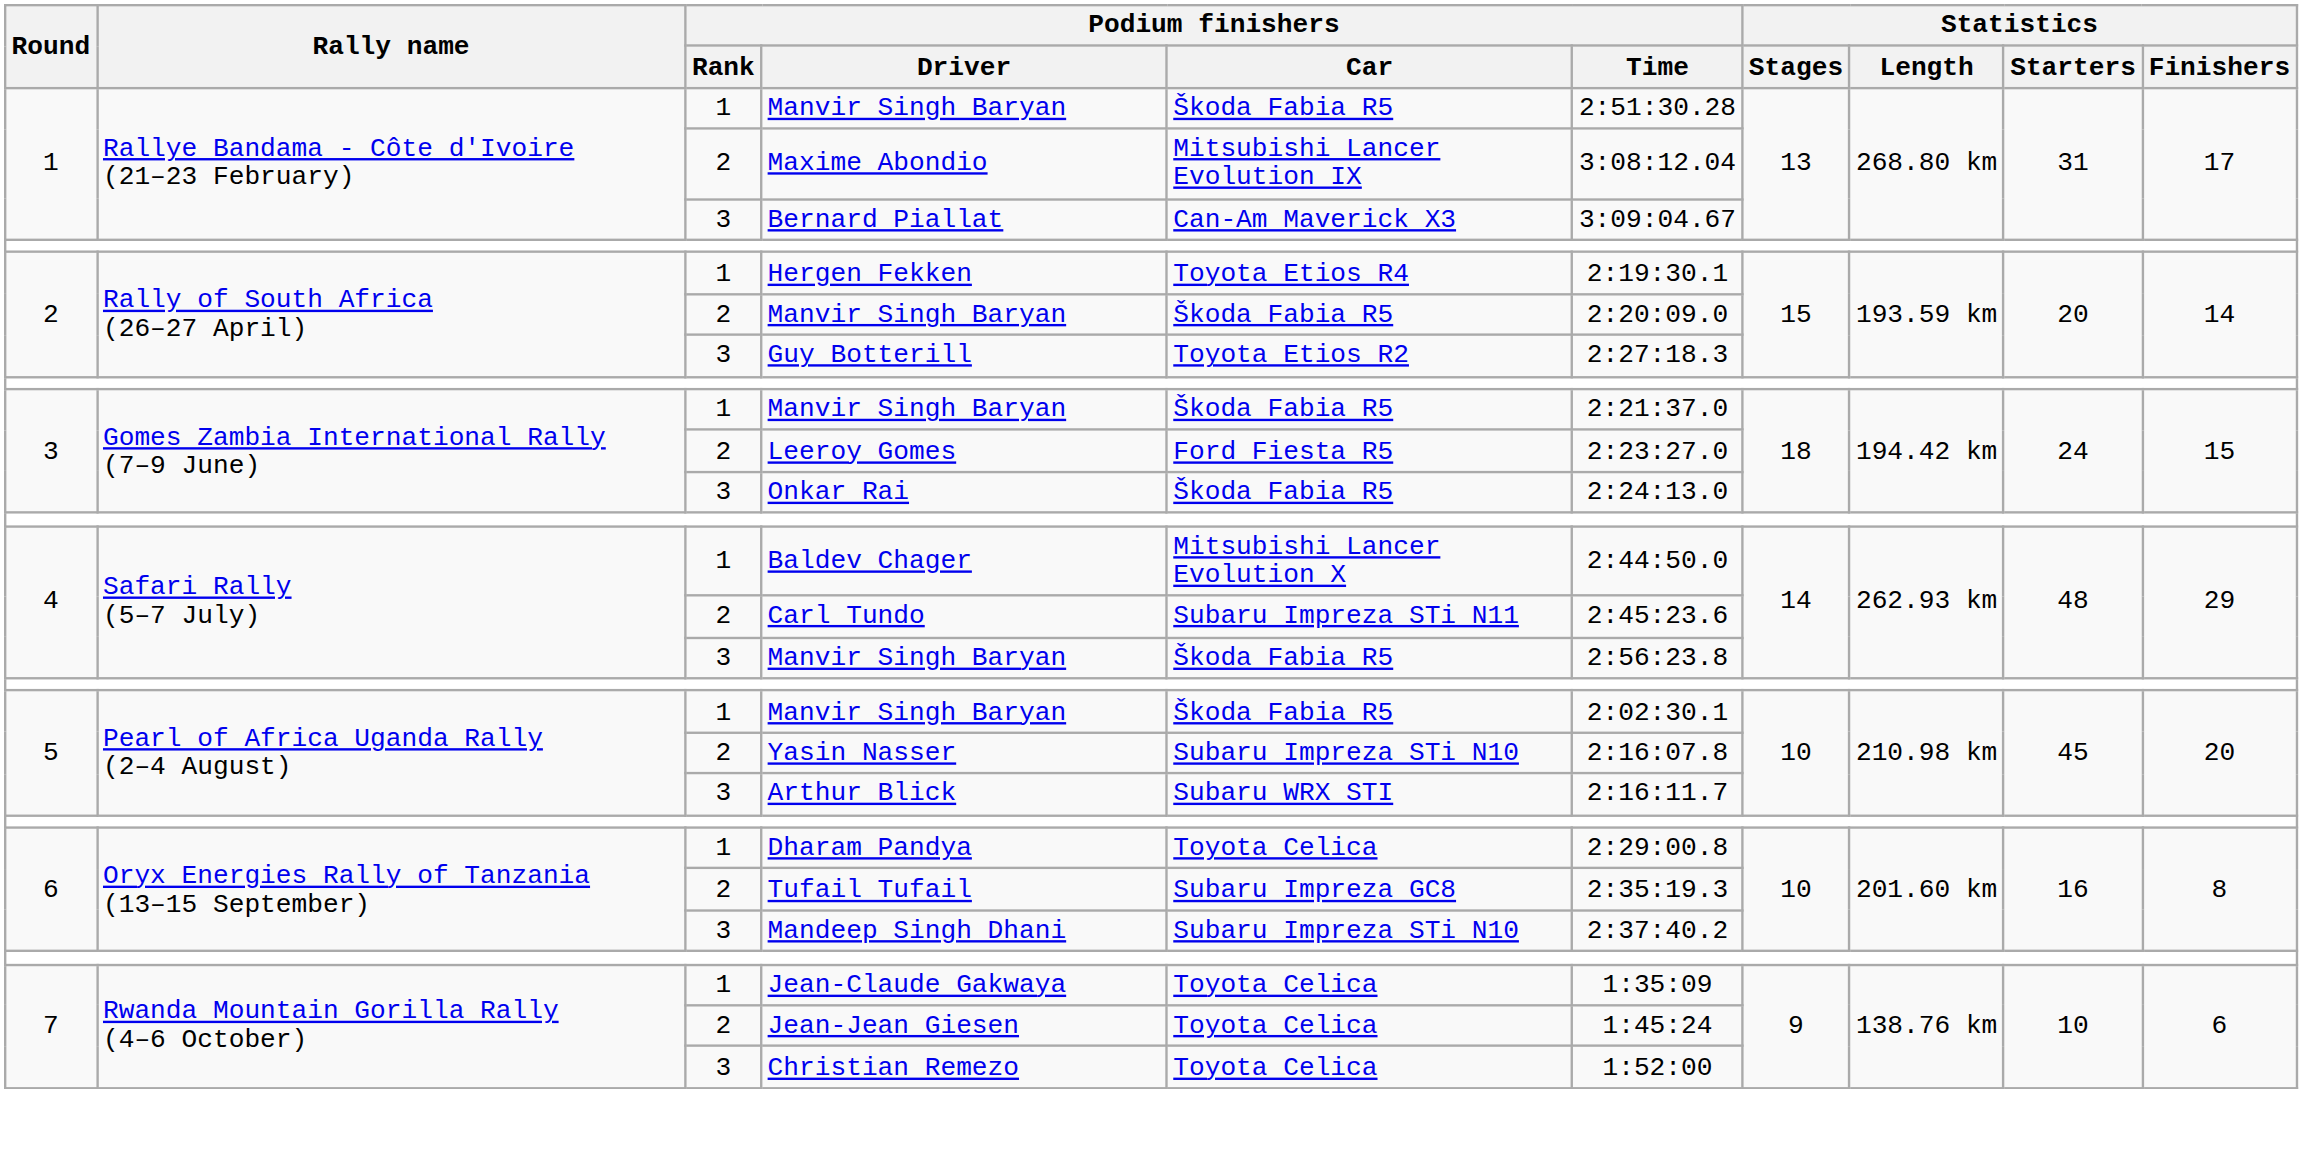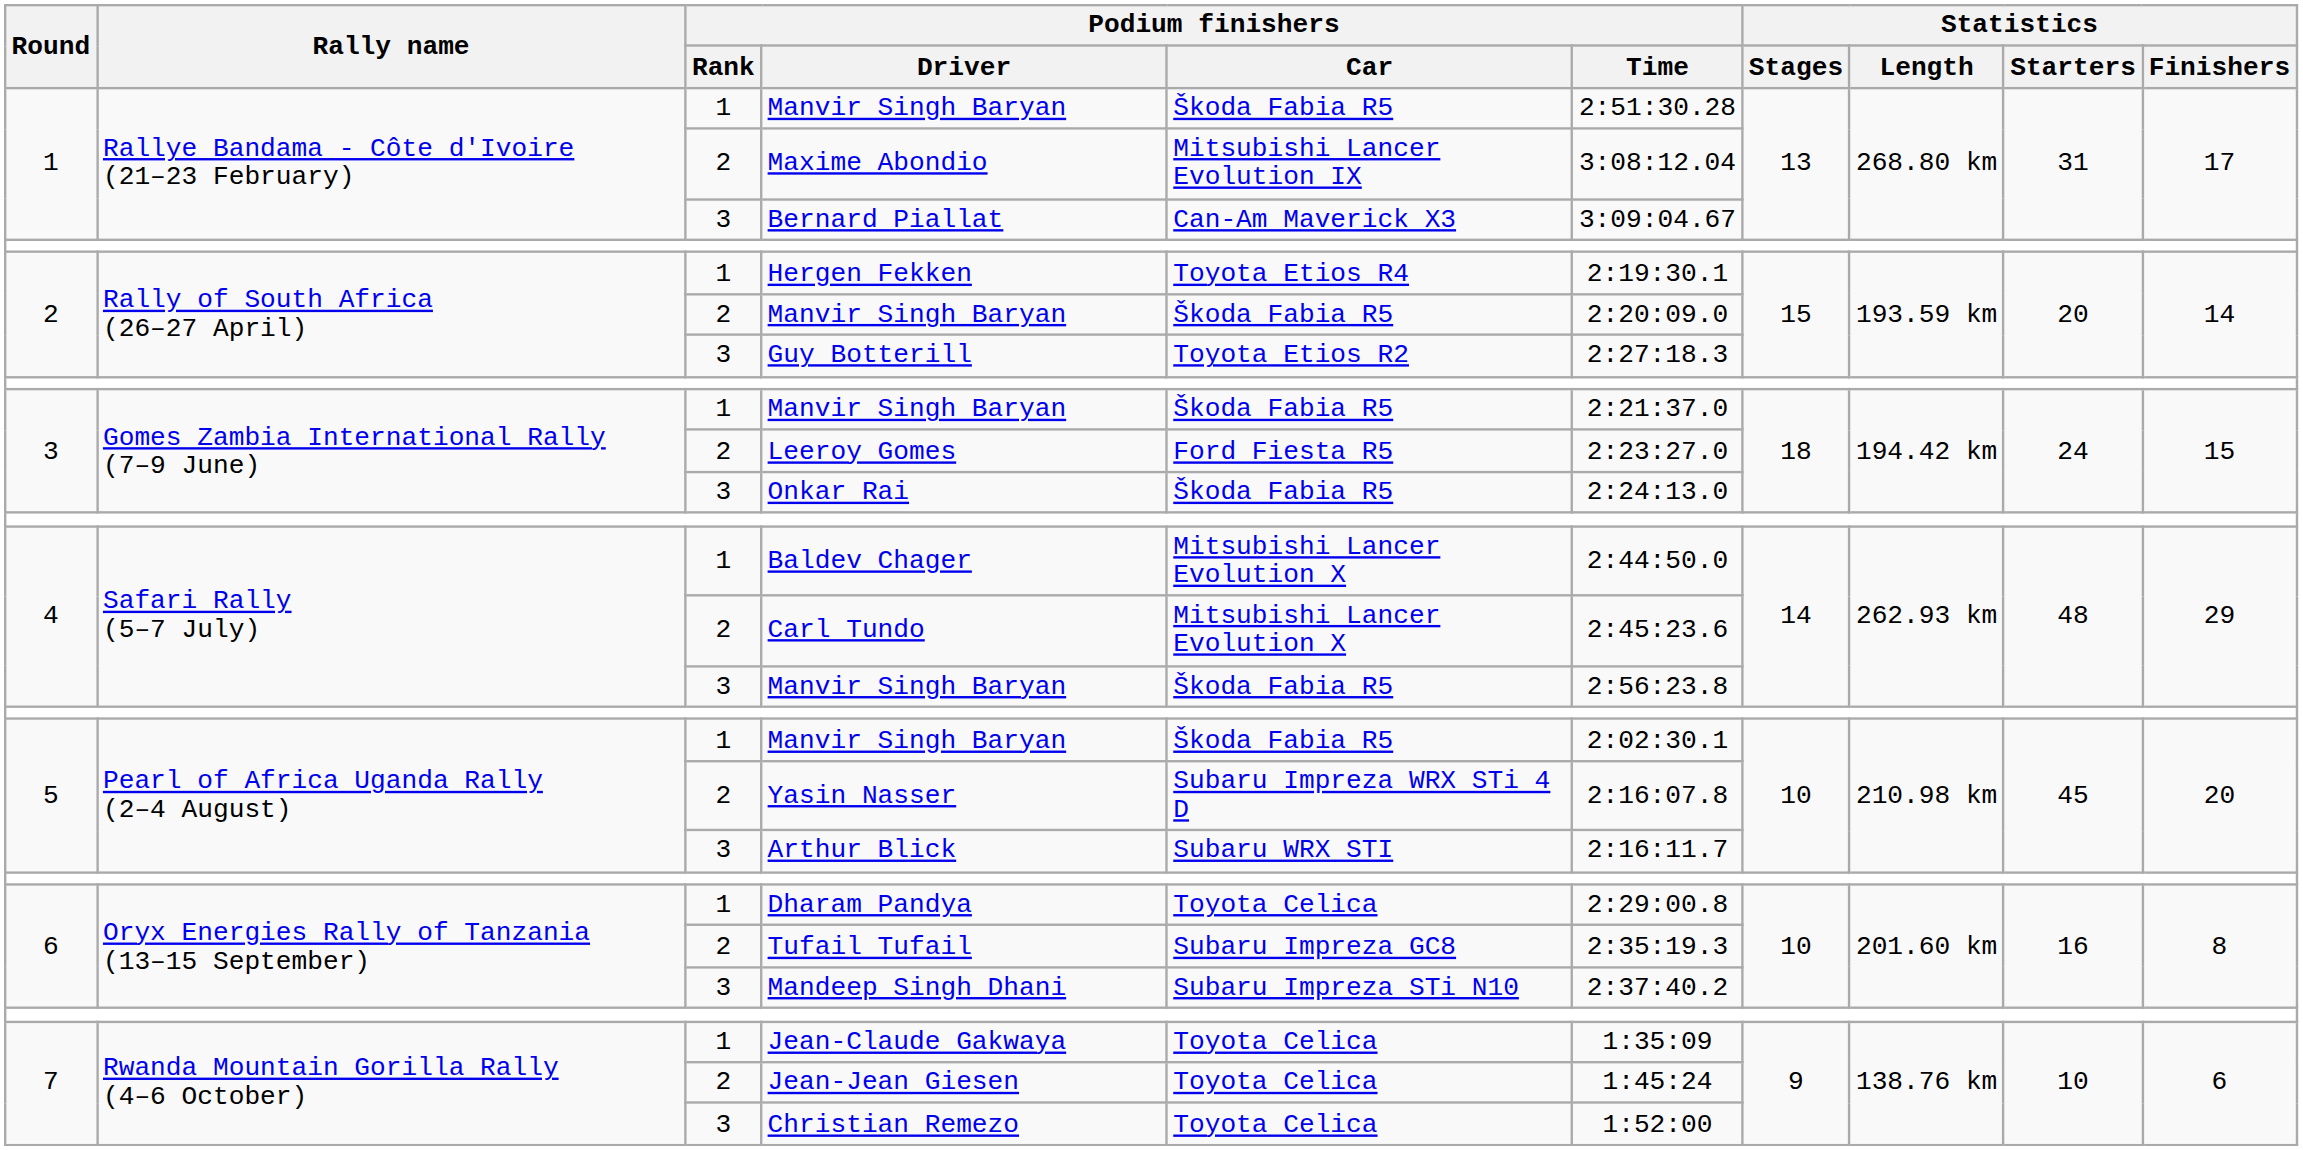 <table class="wikitable" style="font-size:85%;">
 <tr>
 <th rowspan=2>Round</th>
 <th style="width:22em" rowspan=2>Rally name</th>
 <th colspan=4>Podium finishers</th>
 <th colspan=4>Statistics</th>
 </tr>
 <tr>
 <th>Rank</th>
 <th style="width:15em">Driver</th>
 <th style="width:15em">Car</th>
 <th style="width:6em">Time</th>
 <th>Stages</th>
 <th>Length</th>
 <th>Starters</th>
 <th>Finishers</th>
 </tr>
 <tr>
 <td rowspan=3 align=center>1</td>
 <td rowspan=3> <a href='#'>Rallye Bandama - Côte d'Ivoire</a><br>(21–23 February)</td>
 <td align=center>1</td>
 <td> <a href='#'>Manvir Singh Baryan</a></td>
 <td><a href='#'>Škoda Fabia R5</a></td>
 <td align=center>2:51:30.28</td>
 <td rowspan=3 align=center>13</td>
 <td rowspan=3 align=center>268.80 km</td>
 <td rowspan=3 align=center>31</td>
 <td rowspan=3 align=center>17</td>
 </tr>
 <tr>
 <td align=center>2</td>
 <td> <a href='#'>Maxime Abondio</a></td>
 <td><a href='#'>Mitsubishi Lancer Evolution IX</a></td>
 <td align=center>3:08:12.04</td>
 </tr>
 <tr>
 <td align=center>3</td>
 <td> <a href='#'>Bernard Piallat</a></td>
 <td><a href='#'>Can-Am Maverick X3</a></td>
 <td align=center>3:09:04.67</td>
 </tr>
 <tr style="background:white;">
 <td colspan="12"></td>
 </tr>
 <tr>
 <td rowspan=3 align=center>2</td>
 <td rowspan=3> <a href='#'>Rally of South Africa</a><br>(26–27 April)</td>
 <td align=center>1</td>
 <td> <a href='#'>Hergen Fekken</a></td>
 <td><a href='#'>Toyota Etios R4</a></td>
 <td align=center>2:19:30.1</td>
 <td rowspan=3 align=center>15</td>
 <td rowspan=3 align=center>193.59 km</td>
 <td rowspan=3 align=center>20</td>
 <td rowspan=3 align=center>14</td>
 </tr>
 <tr>
 <td align=center>2</td>
 <td> <a href='#'>Manvir Singh Baryan</a></td>
 <td><a href='#'>Škoda Fabia R5</a></td>
 <td align=center>2:20:09.0</td>
 </tr>
 <tr>
 <td align=center>3</td>
 <td> <a href='#'>Guy Botterill</a></td>
 <td><a href='#'>Toyota Etios R2</a></td>
 <td align=center>2:27:18.3</td>
 </tr>
 <tr style="background:white;">
 <td colspan="12"></td>
 </tr>
 <tr>
 <td rowspan=3 align=center>3</td>
 <td rowspan=3> <a href='#'>Gomes Zambia International Rally</a><br>(7–9 June)</td>
 <td align=center>1</td>
 <td> <a href='#'>Manvir Singh Baryan</a></td>
 <td><a href='#'>Škoda Fabia R5</a></td>
 <td align=center>2:21:37.0</td>
 <td rowspan=3 align=center>18</td>
 <td rowspan=3 align=center>194.42 km</td>
 <td rowspan=3 align=center>24</td>
 <td rowspan=3 align=center>15</td>
 </tr>
 <tr>
 <td align=center>2</td>
 <td> <a href='#'>Leeroy Gomes</a></td>
 <td><a href='#'>Ford Fiesta R5</a></td>
 <td align=center>2:23:27.0</td>
 </tr>
 <tr>
 <td align=center>3</td>
 <td> <a href='#'>Onkar Rai</a></td>
 <td><a href='#'>Škoda Fabia R5</a></td>
 <td align=center>2:24:13.0</td>
 </tr>
 <tr style="background:white;">
 <td colspan="12"></td>
 </tr>
 <tr>
 <td rowspan=3 align=center>4</td>
 <td rowspan=3> <a href='#'>Safari Rally</a><br>(5–7 July)</td>
 <td align=center>1</td>
 <td> <a href='#'>Baldev Chager</a></td>
 <td><a href='#'>Mitsubishi Lancer Evolution X</a></td>
 <td align=center>2:44:50.0</td>
 <td rowspan=3 align=center>14</td>
 <td rowspan=3 align=center>262.93 km</td>
 <td rowspan=3 align=center>48</td>
 <td rowspan=3 align=center>29</td>
 </tr>
 <tr>
 <td align=center>2</td>
 <td> <a href='#'>Carl Tundo</a></td>
-<td><a href='#'>Subaru Impreza STi N11</a></td>
+<td><a href='#'>Mitsubishi Lancer Evolution X</a></td>
 <td align=center>2:45:23.6</td>
 </tr>
 <tr>
 <td align=center>3</td>
 <td> <a href='#'>Manvir Singh Baryan</a></td>
 <td><a href='#'>Škoda Fabia R5</a></td>
 <td align=center>2:56:23.8</td>
 </tr>
 <tr style="background:white;">
 <td colspan="10"></td>
 </tr>
 <tr>
 <td rowspan=3 align=center>5</td>
 <td rowspan=3> <a href='#'>Pearl of Africa Uganda Rally</a><br>(2–4 August)</td>
 <td align=center>1</td>
 <td> <a href='#'>Manvir Singh Baryan</a></td>
 <td><a href='#'>Škoda Fabia R5</a></td>
 <td align=center>2:02:30.1</td>
 <td rowspan=3 align=center>10</td>
 <td rowspan=3 align=center>210.98 km</td>
 <td rowspan=3 align=center>45</td>
 <td rowspan=3 align=center>20</td>
 </tr>
 <tr>
 <td align=center>2</td>
 <td> <a href='#'>Yasin Nasser</a></td>
-<td><a href='#'>Subaru Impreza STi N10</a></td>
+<td><a href='#'>Subaru Impreza WRX STi 4 D</a></td>
 <td align=center>2:16:07.8</td>
 </tr>
 <tr>
 <td align=center>3</td>
 <td> <a href='#'>Arthur Blick</a></td>
 <td><a href='#'>Subaru WRX STI</a></td>
 <td align=center>2:16:11.7</td>
 </tr>
 <tr style="background:white;">
 <td colspan="12"></td>
 </tr>
 <tr>
 <td rowspan=3 align=center>6</td>
 <td rowspan=3> <a href='#'>Oryx Energies Rally of Tanzania</a><br>(13–15 September)</td>
 <td align=center>1</td>
 <td> <a href='#'>Dharam Pandya</a></td>
 <td><a href='#'>Toyota Celica</a></td>
 <td align=center>2:29:00.8</td>
 <td rowspan=3 align=center>10</td>
 <td rowspan=3 align=center>201.60 km</td>
 <td rowspan=3 align=center>16</td>
 <td rowspan=3 align=center>8</td>
 </tr>
 <tr>
 <td align=center>2</td>
 <td> <a href='#'>Tufail Tufail</a></td>
 <td><a href='#'>Subaru Impreza GC8</a></td>
 <td align=center>2:35:19.3</td>
 </tr>
 <tr>
 <td align=center>3</td>
 <td> <a href='#'>Mandeep Singh Dhani</a></td>
 <td><a href='#'>Subaru Impreza STi N10</a></td>
 <td align=center>2:37:40.2</td>
 </tr>
 <tr style="background:white;">
 <td colspan="12"></td>
 </tr>
 <tr>
 <td rowspan=3 align=center>7</td>
 <td rowspan=3> <a href='#'>Rwanda Mountain Gorilla Rally</a><br>(4–6 October)</td>
 <td align=center>1</td>
 <td> <a href='#'>Jean-Claude Gakwaya</a></td>
 <td><a href='#'>Toyota Celica</a></td>
 <td align=center>1:35:09</td>
 <td rowspan=3 align=center>9</td>
 <td rowspan=3 align=center>138.76 km</td>
 <td rowspan=3 align=center>10</td>
 <td rowspan=3 align=center>6</td>
 </tr>
 <tr>
 <td align=center>2</td>
 <td> <a href='#'>Jean-Jean Giesen</a></td>
 <td><a href='#'>Toyota Celica</a></td>
 <td align=center>1:45:24</td>
 </tr>
 <tr>
 <td align=center>3</td>
 <td> <a href='#'>Christian Remezo</a></td>
 <td><a href='#'>Toyota Celica</a></td>
 <td align=center>1:52:00</td>
 </tr>
 </table>
